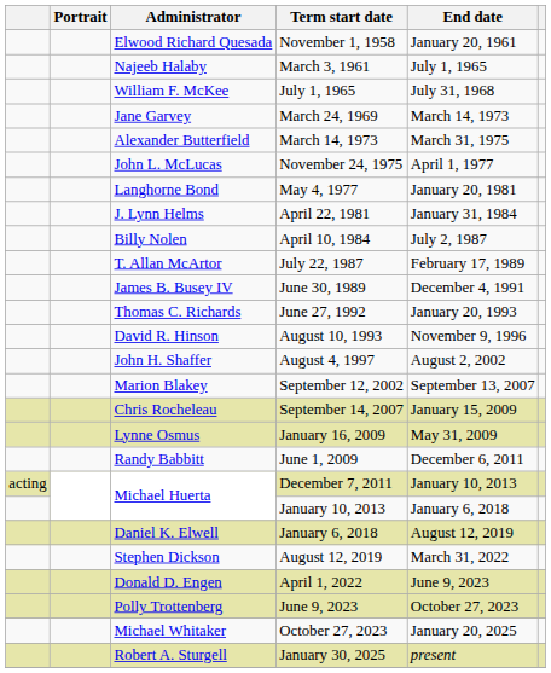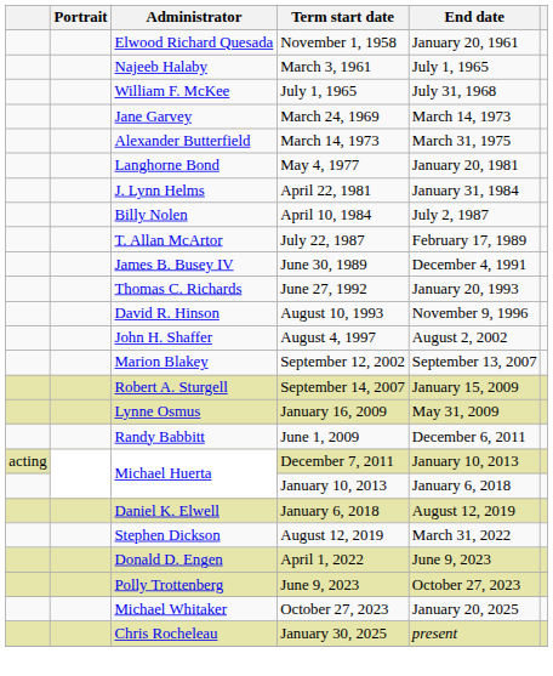 <table class="wikitable">
 <tr>
 <th></th>
 <th>Portrait</th>
 <th>Administrator</th>
 <th>Term start date</th>
 <th>End date</th>
 <th></th>
 </tr>
 <tr>
 <td></td>
 <td></td>
 <td><a href='#'>Elwood Richard Quesada</a></td>
 <td>November 1, 1958</td>
 <td>January 20, 1961</td>
 <td></td>
 </tr>
 <tr>
 <td></td>
 <td></td>
 <td><a href='#'>Najeeb Halaby</a></td>
 <td>March 3, 1961</td>
 <td>July 1, 1965</td>
 <td></td>
 </tr>
 <tr>
 <td></td>
 <td></td>
 <td><a href='#'>William F. McKee</a></td>
 <td>July 1, 1965</td>
 <td>July 31, 1968</td>
 <td></td>
 </tr>
 <tr>
 <td></td>
 <td></td>
 <td><a href='#'>Jane Garvey</a></td>
 <td>March 24, 1969</td>
 <td>March 14, 1973</td>
 <td></td>
 </tr>
 <tr>
 <td></td>
 <td></td>
 <td><a href='#'>Alexander Butterfield</a></td>
 <td>March 14, 1973</td>
 <td>March 31, 1975</td>
-<td></td>
-</tr>
-<tr>
-<td></td>
-<td></td>
-<td><a href='#'>John L. McLucas</a></td>
-<td nowrap>November 24, 1975</td>
-<td>April 1, 1977</td>
 <td></td>
 </tr>
 <tr>
 <td></td>
 <td></td>
 <td><a href='#'>Langhorne Bond</a></td>
 <td>May 4, 1977</td>
 <td>January 20, 1981</td>
 <td></td>
 </tr>
 <tr>
 <td></td>
 <td></td>
 <td><a href='#'>J. Lynn Helms</a></td>
 <td>April 22, 1981</td>
 <td>January 31, 1984</td>
 <td></td>
 </tr>
 <tr>
 <td></td>
 <td></td>
 <td><a href='#'>Billy Nolen</a></td>
 <td>April 10, 1984</td>
 <td>July 2, 1987</td>
 <td></td>
 </tr>
 <tr>
 <td></td>
 <td></td>
 <td><a href='#'>T. Allan McArtor</a></td>
 <td>July 22, 1987</td>
 <td>February 17, 1989</td>
 <td></td>
 </tr>
 <tr>
 <td></td>
 <td></td>
 <td><a href='#'>James B. Busey IV</a></td>
 <td>June 30, 1989</td>
 <td>December 4, 1991</td>
 <td></td>
 </tr>
 <tr>
 <td></td>
 <td></td>
 <td><a href='#'>Thomas C. Richards</a></td>
 <td>June 27, 1992</td>
 <td>January 20, 1993</td>
 <td></td>
 </tr>
 <tr>
 <td></td>
 <td></td>
 <td><a href='#'>David R. Hinson</a></td>
 <td>August 10, 1993</td>
 <td>November 9, 1996</td>
 <td></td>
 </tr>
 <tr>
 <td></td>
 <td></td>
 <td><a href='#'>John H. Shaffer</a></td>
 <td>August 4, 1997</td>
 <td>August 2, 2002</td>
 <td></td>
 </tr>
 <tr>
 <td></td>
 <td></td>
 <td><a href='#'>Marion Blakey</a></td>
 <td>September 12, 2002</td>
 <td nowrap>September 13, 2007</td>
 <td></td>
 </tr>
 <tr bgcolor="#e6e6aa">
 <td></td>
 <td></td>
-<td><a href='#'>Chris Rocheleau</a></td>
+<td><a href='#'>Robert A. Sturgell</a></td>
 <td nowrap>September 14, 2007</td>
 <td>January 15, 2009</td>
 <td></td>
 </tr>
 <tr bgcolor="#e6e6aa">
 <td></td>
 <td></td>
 <td><a href='#'>Lynne Osmus</a></td>
 <td>January 16, 2009</td>
 <td>May 31, 2009</td>
 <td></td>
 </tr>
 <tr>
 <td></td>
 <td></td>
 <td><a href='#'>Randy Babbitt</a></td>
 <td>June 1, 2009</td>
 <td>December 6, 2011</td>
 <td></td>
 </tr>
 <tr bgcolor="#e6e6aa">
 <td>acting</td>
 <td rowspan="2" bgcolor="#ffffff"></td>
 <td rowspan="2" bgcolor="#ffffff"><a href='#'>Michael Huerta</a></td>
 <td>December 7, 2011</td>
 <td>January 10, 2013</td>
 <td></td>
 </tr>
 <tr>
 <td></td>
 <td>January 10, 2013</td>
 <td>January 6, 2018</td>
 <td></td>
 </tr>
 <tr bgcolor="#e6e6aa">
 <td></td>
 <td></td>
 <td><a href='#'>Daniel K. Elwell</a></td>
 <td>January 6, 2018</td>
 <td>August 12, 2019</td>
 <td></td>
 </tr>
 <tr>
 <td></td>
 <td></td>
 <td><a href='#'>Stephen Dickson</a></td>
 <td>August 12, 2019</td>
 <td>March 31, 2022</td>
 <td></td>
 </tr>
 <tr bgcolor="#e6e6aa">
 <td></td>
 <td></td>
 <td><a href='#'>Donald D. Engen</a></td>
 <td>April 1, 2022</td>
 <td>June 9, 2023</td>
 <td></td>
 </tr>
 <tr bgcolor="#e6e6aa">
 <td></td>
 <td></td>
 <td><a href='#'>Polly Trottenberg</a></td>
 <td>June 9, 2023</td>
 <td>October 27, 2023</td>
 <td></td>
 </tr>
 <tr>
 <td></td>
 <td></td>
 <td><a href='#'>Michael Whitaker</a></td>
 <td>October 27, 2023</td>
 <td>January 20, 2025</td>
 <td></td>
 </tr>
 <tr bgcolor="#e6e6aa">
 <td></td>
 <td></td>
-<td><a href='#'>Robert A. Sturgell</a></td>
+<td><a href='#'>Chris Rocheleau</a></td>
 <td>January 30, 2025</td>
 <td><em>present</em></td>
 <td></td>
 </tr>
 <tr>
 </tr>
 </table>
